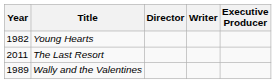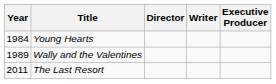 <table class="wikitable">
 <tr>
 <th>Year</th>
 <th>Title</th>
 <th>Director</th>
 <th>Writer</th>
 <th>Executive<br>Producer</th>
 </tr>
 <tr>
-<td>1982</td>
+<td>1984</td>
 <td><em>Young Hearts</em></td>
+<td></td>
+<td></td>
+<td></td>
+</tr>
+<tr>
+<td>1989</td>
+<td><em>Wally and the Valentines</em></td>
 <td></td>
 <td></td>
 <td></td>
 </tr>
 <tr>
 <td>2011</td>
 <td><em>The Last Resort</em></td>
 <td></td>
 <td></td>
 <td></td>
 </tr>
-<tr>
-<td>1989</td>
-<td><em>Wally and the Valentines</em></td>
-<td></td>
-<td></td>
-<td></td>
-</tr>
 </table>
